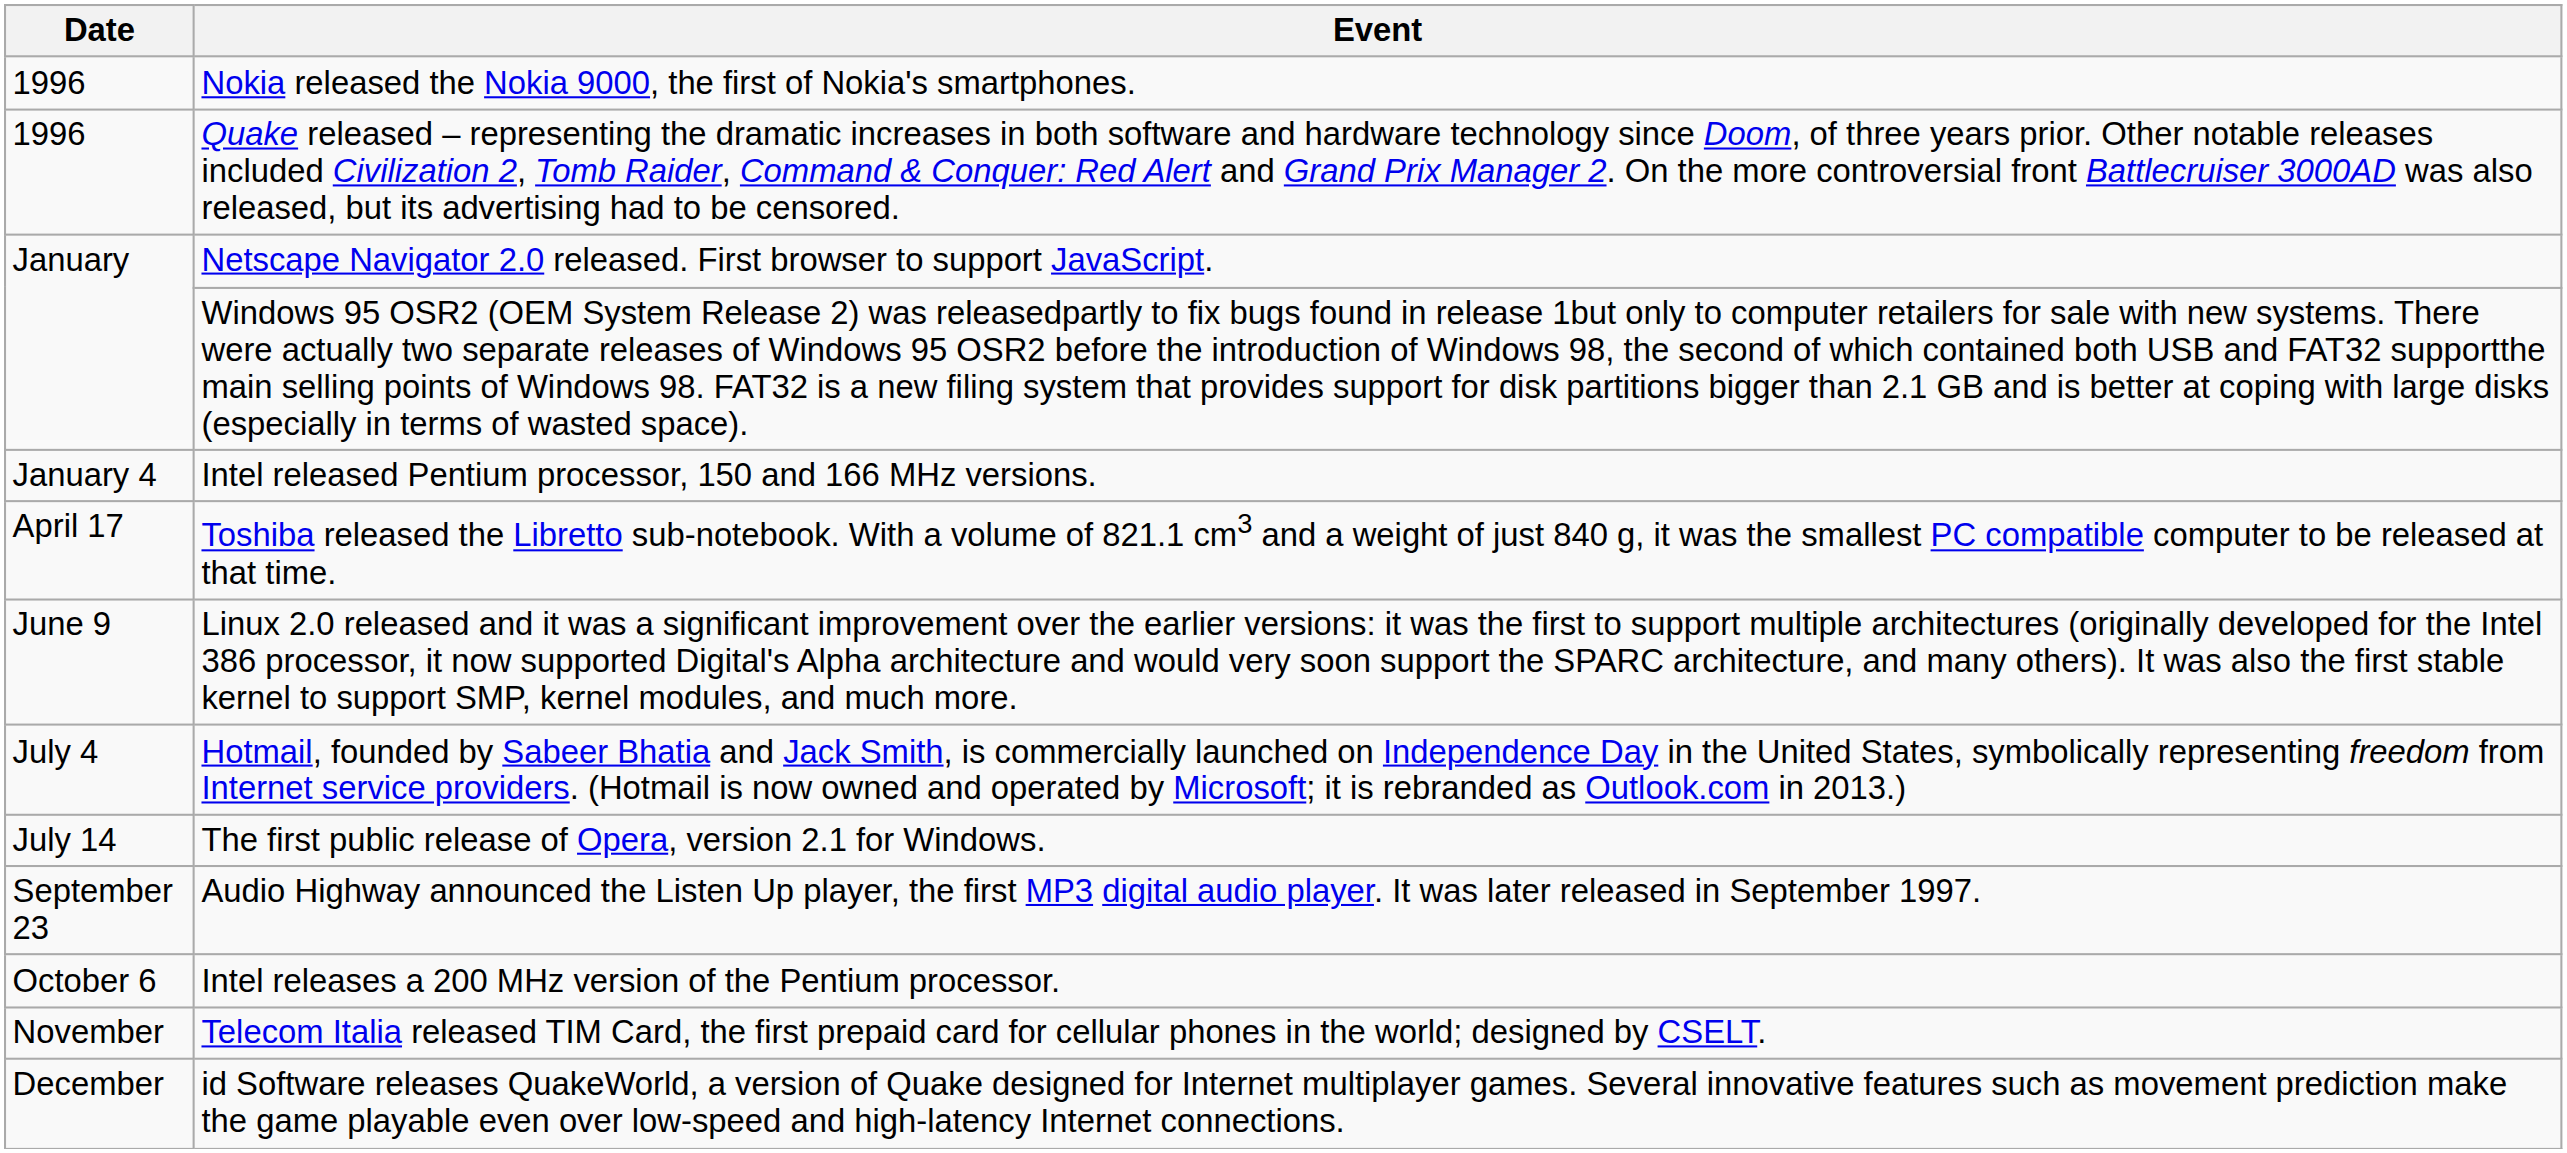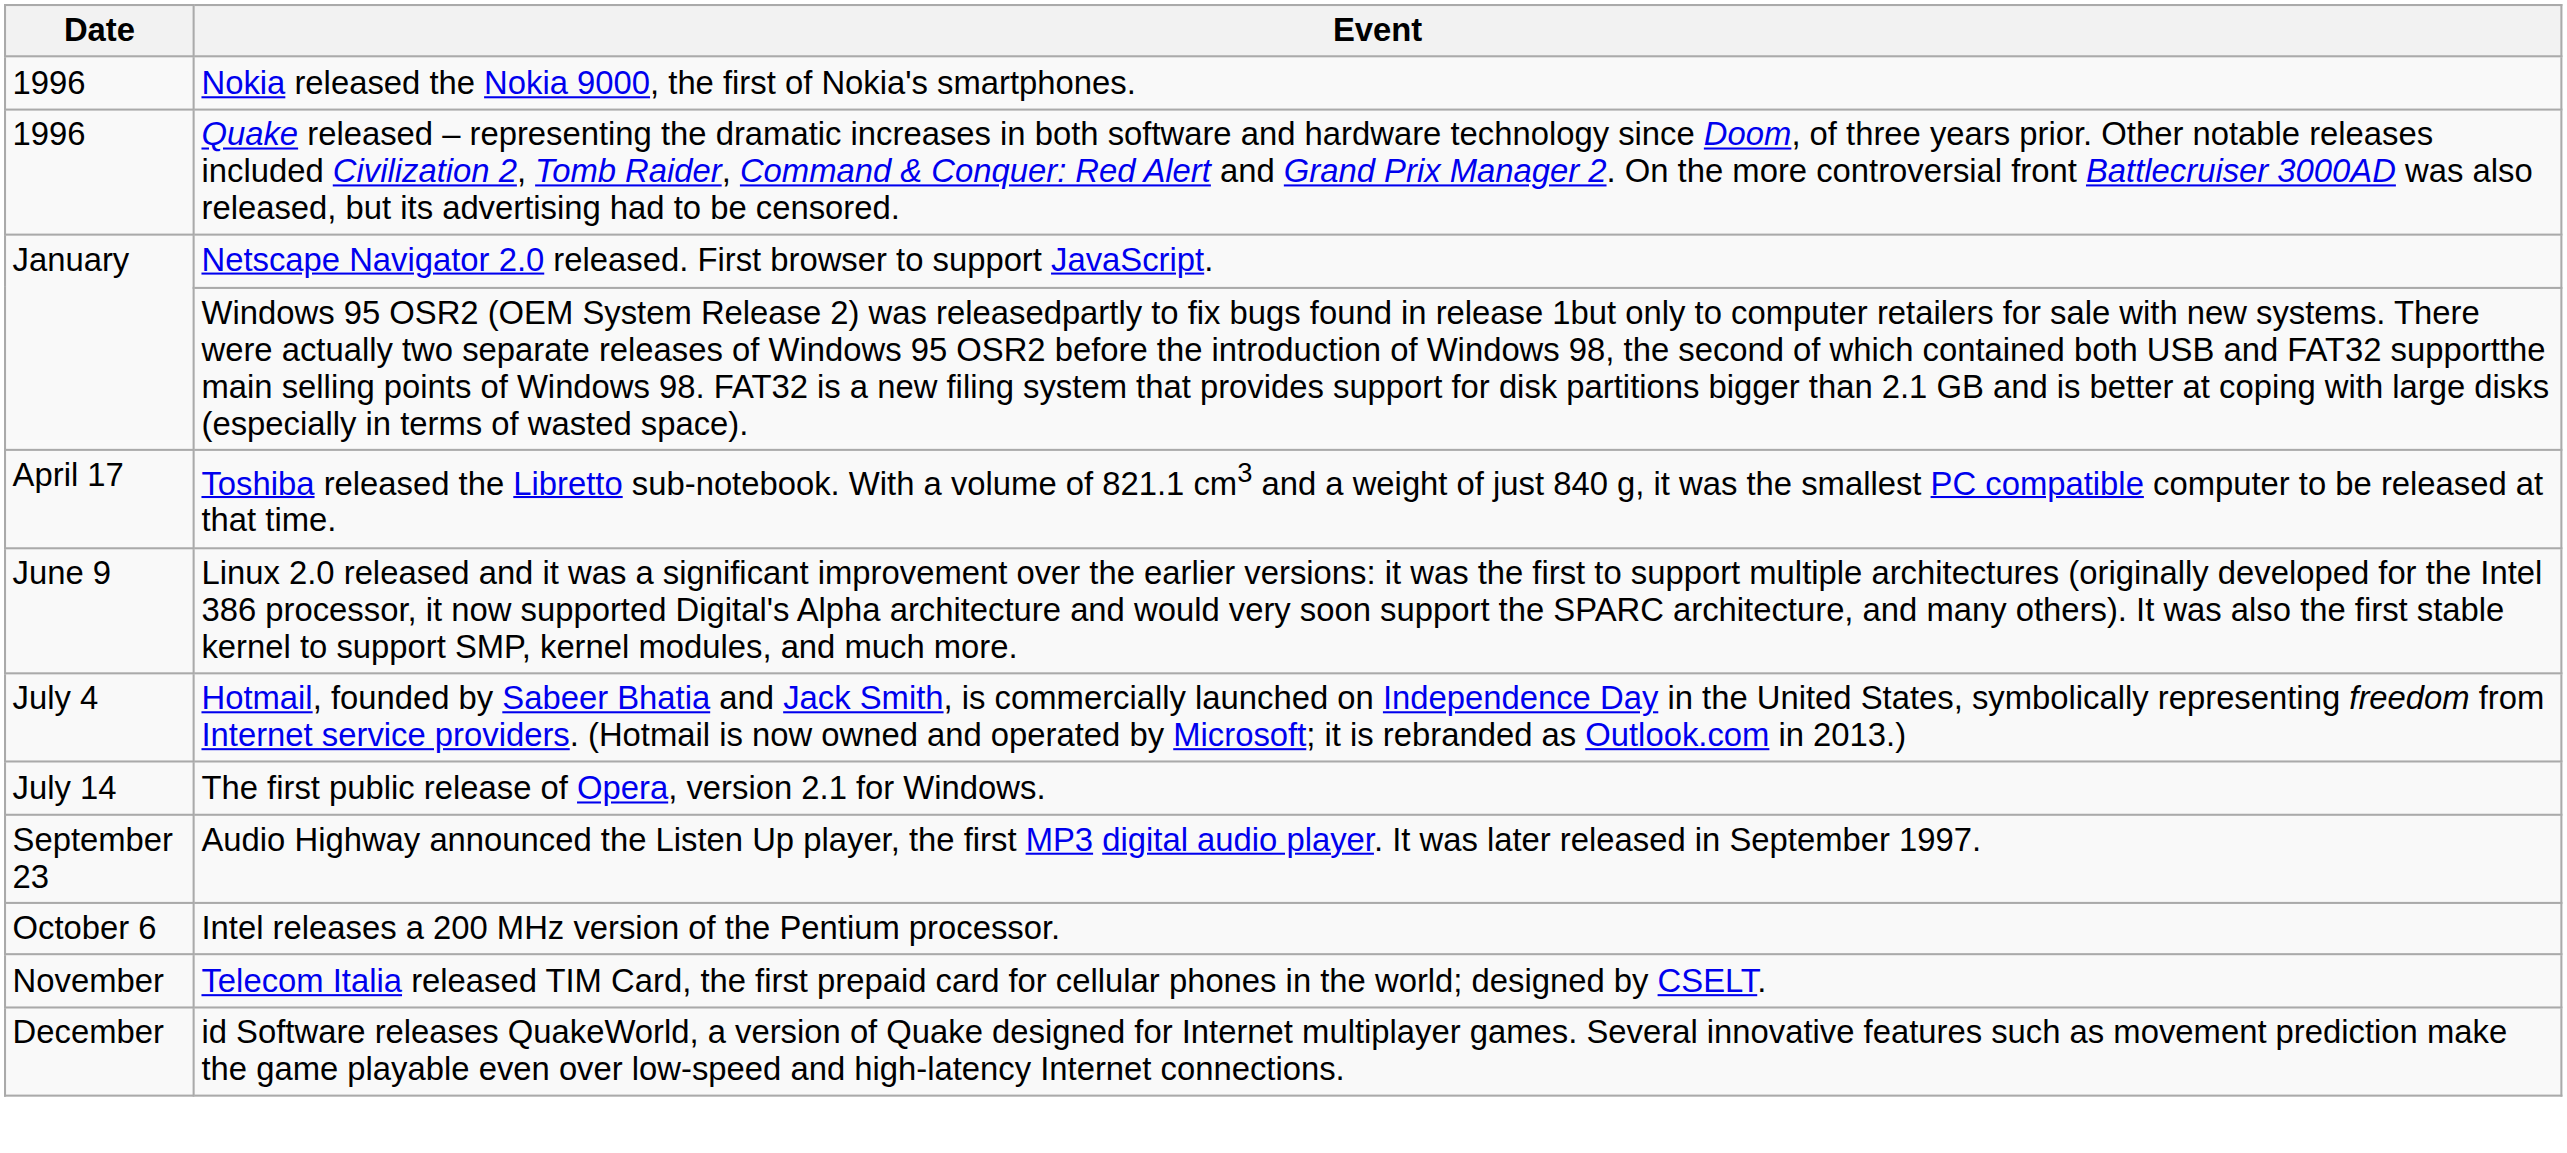 <table class="wikitable sortable">
 <tr>
 <th>Date</th>
 <th class="unsortable">Event</th>
 </tr>
 <tr valign="top">
 <td>1996</td>
 <td><a href='#'>Nokia</a> released the <a href='#'>Nokia 9000</a>, the first of Nokia's smartphones.</td>
 </tr>
 <tr valign="top">
 <td>1996</td>
 <td><em><a href='#'>Quake</a></em> released – representing the dramatic increases in both software and hardware technology since <em><a href='#'>Doom</a></em>, of three years prior. Other notable releases included <em><a href='#'>Civilization 2</a></em>, <em><a href='#'>Tomb Raider</a></em>, <em><a href='#'>Command & Conquer: Red Alert</a></em> and <em><a href='#'>Grand Prix Manager 2</a></em>. On the more controversial front <em><a href='#'>Battlecruiser 3000AD</a></em> was also released, but its advertising had to be censored.</td>
 </tr>
 <tr valign="top">
 <td rowspan="2">January</td>
 <td><a href='#'>Netscape Navigator 2.0</a> released. First browser to support <a href='#'>JavaScript</a>.</td>
 </tr>
 <tr valign="top">
 <td>Windows 95 OSR2 (OEM System Release 2) was releasedpartly to fix bugs found in release 1but only to computer retailers for sale with new systems. There were actually two separate releases of Windows 95 OSR2 before the introduction of Windows 98, the second of which contained both USB and FAT32 supportthe main selling points of Windows 98. FAT32 is a new filing system that provides support for disk partitions bigger than 2.1 GB and is better at coping with large disks (especially in terms of wasted space).</td>
-</tr>
-<tr valign="top">
-<td>January 4</td>
-<td>Intel released Pentium processor, 150 and 166 MHz versions.</td>
 </tr>
 <tr valign="top">
 <td>April 17</td>
 <td><a href='#'>Toshiba</a> released the <a href='#'>Libretto</a> sub-notebook. With a volume of 821.1 cm<sup>3</sup> and a weight of just 840 g, it was the smallest <a href='#'>PC compatible</a> computer to be released at that time.</td>
 </tr>
 <tr valign="top">
 <td>June 9</td>
 <td>Linux 2.0 released and it was a significant improvement over the earlier versions: it was the first to support multiple architectures (originally developed for the Intel 386 processor, it now supported Digital's Alpha architecture and would very soon support the SPARC architecture, and many others). It was also the first stable kernel to support SMP, kernel modules, and much more.</td>
 </tr>
 <tr valign="top">
 <td>July 4</td>
 <td><a href='#'>Hotmail</a>, founded by <a href='#'>Sabeer Bhatia</a> and <a href='#'>Jack Smith</a>, is commercially launched on <a href='#'>Independence Day</a> in the United States, symbolically representing <em>freedom</em> from <a href='#'>Internet service providers</a>. (Hotmail is now owned and operated by <a href='#'>Microsoft</a>; it is rebranded as <a href='#'>Outlook.com</a> in 2013.)</td>
 </tr>
 <tr valign="top">
 <td>July 14</td>
 <td>The first public release of <a href='#'>Opera</a>, version 2.1 for Windows.</td>
 </tr>
 <tr valign="top">
 <td>September 23</td>
 <td>Audio Highway announced the Listen Up player, the first <a href='#'>MP3</a> <a href='#'>digital audio player</a>. It was later released in September 1997.</td>
 </tr>
 <tr valign="top">
 <td>October 6</td>
 <td>Intel releases a 200 MHz version of the Pentium processor.</td>
 </tr>
 <tr valign="top">
 <td>November</td>
 <td><a href='#'>Telecom Italia</a> released TIM Card, the first prepaid card for cellular phones in the world; designed by <a href='#'>CSELT</a>.</td>
 </tr>
 <tr valign="top">
 <td>December</td>
 <td>id Software releases QuakeWorld, a version of Quake designed for Internet multiplayer games. Several innovative features such as movement prediction make the game playable even over low-speed and high-latency Internet connections.</td>
 </tr>
 </table>
